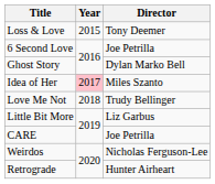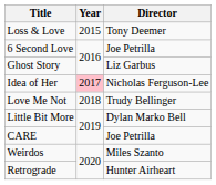 <table class="wikitable">
 <tr>
 <th>Title</th>
 <th>Year</th>
 <th>Director</th>
 </tr>
 <tr>
 <td>Loss & Love</td>
 <td>2015</td>
 <td>Tony Deemer</td>
 </tr>
 <tr>
 <td>6 Second Love</td>
 <td rowspan="2">2016</td>
 <td>Joe Petrilla</td>
 </tr>
 <tr>
 <td>Ghost Story</td>
-<td>Dylan Marko Bell</td>
+<td>Liz Garbus</td>
 </tr>
 <tr>
 <td>Idea of Her</td>
 <td style="background: pink;">2017</td>
-<td>Miles Szanto</td>
+<td>Nicholas Ferguson-Lee</td>
 </tr>
 <tr>
 <td>Love Me Not</td>
 <td>2018</td>
 <td>Trudy Bellinger</td>
 </tr>
 <tr>
 <td>Little Bit More</td>
 <td rowspan="2">2019</td>
-<td>Liz Garbus</td>
+<td>Dylan Marko Bell</td>
 </tr>
 <tr>
 <td>CARE</td>
 <td>Joe Petrilla</td>
 </tr>
 <tr>
 <td>Weirdos</td>
 <td rowspan="2">2020</td>
-<td>Nicholas Ferguson-Lee</td>
+<td>Miles Szanto</td>
 </tr>
 <tr>
 <td>Retrograde</td>
 <td>Hunter Airheart</td>
 </tr>
 </table>
